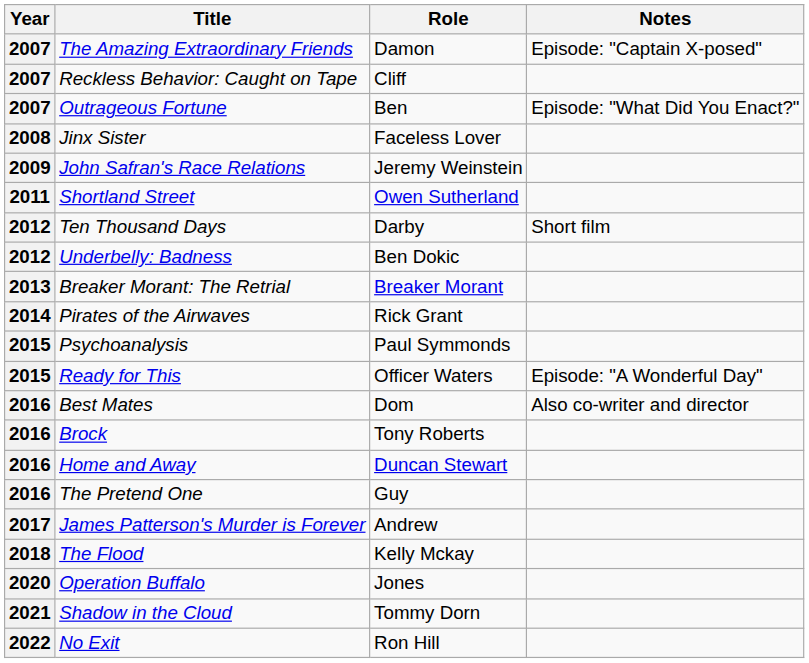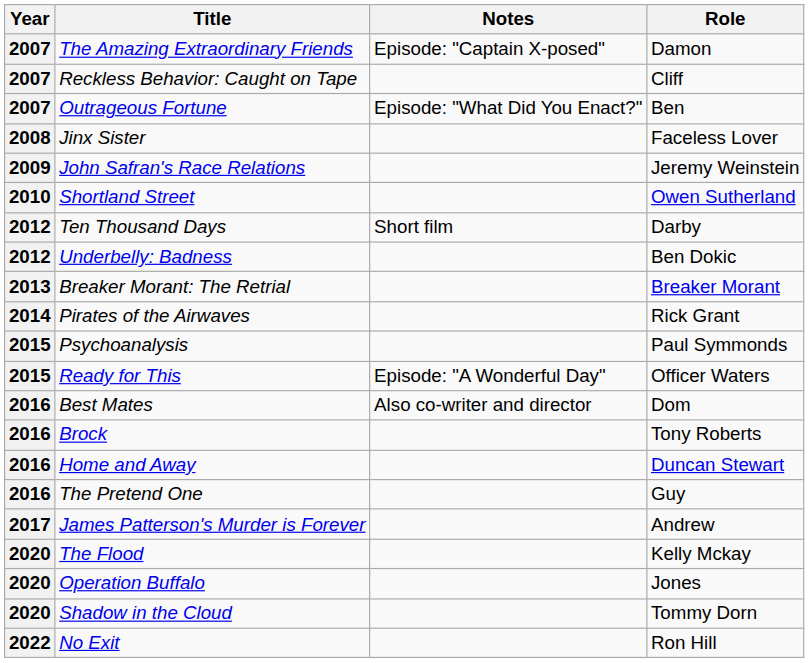 <table class="wikitable sortable plainrowheaders">
 <tr>
 <th scope="col">Year</th>
 <th scope="col">Title</th>
+<th scope="col" class="unsortable">Notes</th>
 <th scope="col">Role</th>
-<th scope="col" class="unsortable">Notes</th>
 </tr>
 <tr>
 <th scope="row">2007</th>
 <td><em><a href='#'>The Amazing Extraordinary Friends</a></em></td>
+<td>Episode: "Captain X-posed"</td>
 <td>Damon</td>
-<td>Episode: "Captain X-posed"</td>
 </tr>
 <tr>
 <th scope="row">2007</th>
 <td><em>Reckless Behavior: Caught on Tape</em></td>
+<td></td>
 <td>Cliff</td>
-<td></td>
 </tr>
 <tr>
 <th scope="row">2007</th>
 <td><em><a href='#'>Outrageous Fortune</a></em></td>
+<td>Episode: "What Did You Enact?"</td>
 <td>Ben</td>
-<td>Episode: "What Did You Enact?"</td>
 </tr>
 <tr>
 <th scope="row">2008</th>
 <td><em>Jinx Sister</em></td>
+<td></td>
 <td>Faceless Lover</td>
-<td></td>
 </tr>
 <tr>
 <th scope="row">2009</th>
 <td><em><a href='#'>John Safran's Race Relations</a></em></td>
+<td></td>
 <td>Jeremy Weinstein</td>
-<td></td>
 </tr>
 <tr>
-<th scope="row">2011</th>
+<th scope="row">2010</th>
 <td><em><a href='#'>Shortland Street</a></em></td>
+<td></td>
 <td><a href='#'>Owen Sutherland</a></td>
-<td></td>
 </tr>
 <tr>
 <th scope="row">2012</th>
 <td><em>Ten Thousand Days</em></td>
+<td>Short film</td>
 <td>Darby</td>
-<td>Short film</td>
 </tr>
 <tr>
 <th scope="row">2012</th>
 <td><em><a href='#'>Underbelly: Badness</a></em></td>
+<td></td>
 <td>Ben Dokic</td>
-<td></td>
 </tr>
 <tr>
 <th scope="row">2013</th>
 <td><em>Breaker Morant: The Retrial</em></td>
+<td></td>
 <td><a href='#'>Breaker Morant</a></td>
-<td></td>
 </tr>
 <tr>
 <th scope="row">2014</th>
 <td><em>Pirates of the Airwaves</em></td>
+<td></td>
 <td>Rick Grant</td>
-<td></td>
 </tr>
 <tr>
 <th scope="row">2015</th>
 <td><em>Psychoanalysis</em></td>
+<td></td>
 <td>Paul Symmonds</td>
-<td></td>
 </tr>
 <tr>
 <th scope="row">2015</th>
 <td><em><a href='#'>Ready for This</a></em></td>
+<td>Episode: "A Wonderful Day"</td>
 <td>Officer Waters</td>
-<td>Episode: "A Wonderful Day"</td>
 </tr>
 <tr>
 <th scope="row">2016</th>
 <td><em>Best Mates</em></td>
+<td>Also co-writer and director</td>
 <td>Dom</td>
-<td>Also co-writer and director</td>
 </tr>
 <tr>
 <th scope="row">2016</th>
 <td><em><a href='#'>Brock</a></em></td>
+<td></td>
 <td>Tony Roberts</td>
-<td></td>
 </tr>
 <tr>
 <th scope="row">2016</th>
 <td><em><a href='#'>Home and Away</a></em></td>
+<td></td>
 <td><a href='#'>Duncan Stewart</a></td>
-<td></td>
 </tr>
 <tr>
 <th scope="row">2016</th>
 <td><em>The Pretend One</em></td>
+<td></td>
 <td>Guy</td>
-<td></td>
 </tr>
 <tr>
 <th scope="row">2017</th>
 <td><em><a href='#'>James Patterson's Murder is Forever</a></em></td>
+<td></td>
 <td>Andrew</td>
-<td></td>
 </tr>
 <tr>
-<th scope="row">2018</th>
+<th scope="row">2020</th>
 <td><em><a href='#'>The Flood</a></em></td>
+<td></td>
 <td>Kelly Mckay</td>
-<td></td>
 </tr>
 <tr>
 <th scope="row">2020</th>
 <td><em><a href='#'>Operation Buffalo</a></em></td>
+<td></td>
 <td>Jones</td>
-<td></td>
 </tr>
 <tr>
-<th scope="row">2021</th>
+<th scope="row">2020</th>
 <td><em><a href='#'>Shadow in the Cloud</a></em></td>
+<td></td>
 <td>Tommy Dorn</td>
-<td></td>
 </tr>
 <tr>
 <th scope="row">2022</th>
 <td><em><a href='#'>No Exit</a></em></td>
+<td></td>
 <td>Ron Hill</td>
-<td></td>
 </tr>
 </table>
